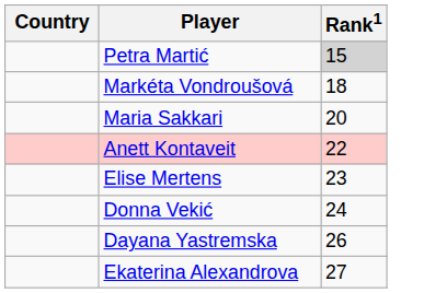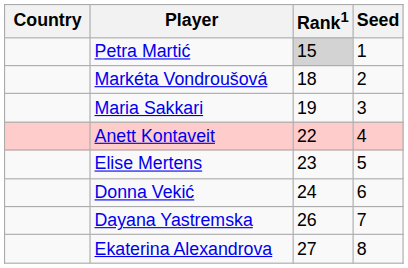 <table class="sortable wikitable">
 <tr>
 <th width="70">Country</th>
 <th width="175">Player</th>
 <th>Rank<sup>1</sup></th>
+<th>Seed</th>
 </tr>
 <tr>
 <td></td>
 <td><a href='#'>Petra Martić</a></td>
 <td style="background: lightgrey;">15</td>
+<td>1</td>
 </tr>
 <tr>
 <td></td>
 <td><a href='#'>Markéta Vondroušová</a></td>
 <td>18</td>
+<td>2</td>
 </tr>
 <tr>
 <td></td>
 <td><a href='#'>Maria Sakkari</a></td>
-<td>20</td>
+<td>19</td>
+<td>3</td>
 </tr>
 <tr style="background:#fcc;">
 <td></td>
 <td><a href='#'>Anett Kontaveit</a></td>
 <td>22</td>
+<td>4</td>
 </tr>
 <tr>
 <td></td>
 <td><a href='#'>Elise Mertens</a></td>
 <td>23</td>
+<td>5</td>
 </tr>
 <tr>
 <td></td>
 <td><a href='#'>Donna Vekić</a></td>
 <td>24</td>
+<td>6</td>
 </tr>
 <tr>
 <td></td>
 <td><a href='#'>Dayana Yastremska</a></td>
 <td>26</td>
+<td>7</td>
 </tr>
 <tr>
 <td></td>
 <td><a href='#'>Ekaterina Alexandrova</a></td>
 <td>27</td>
+<td>8</td>
 </tr>
 </table>
